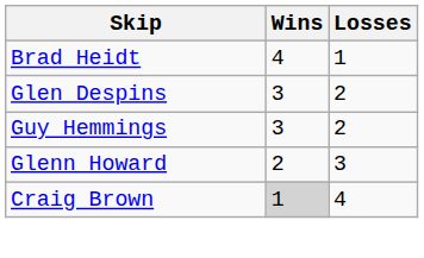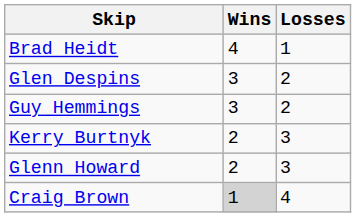 <table class="wikitable">
 <tr>
 <th width="150">Skip</th>
 <th>Wins</th>
 <th>Losses</th>
 </tr>
 <tr>
 <td> <a href='#'>Brad Heidt</a></td>
 <td>4</td>
 <td>1</td>
 </tr>
 <tr>
 <td> <a href='#'>Glen Despins</a></td>
 <td>3</td>
 <td>2</td>
 </tr>
 <tr>
 <td> <a href='#'>Guy Hemmings</a></td>
 <td>3</td>
 <td>2</td>
 </tr>
 <tr>
+<td> <a href='#'>Kerry Burtnyk</a></td>
+<td>2</td>
+<td>3</td>
+</tr>
+<tr>
 <td> <a href='#'>Glenn Howard</a></td>
 <td>2</td>
 <td>3</td>
 </tr>
 <tr>
 <td> <a href='#'>Craig Brown</a></td>
 <td style="background: lightgrey;">1</td>
 <td>4</td>
 </tr>
 </table>
